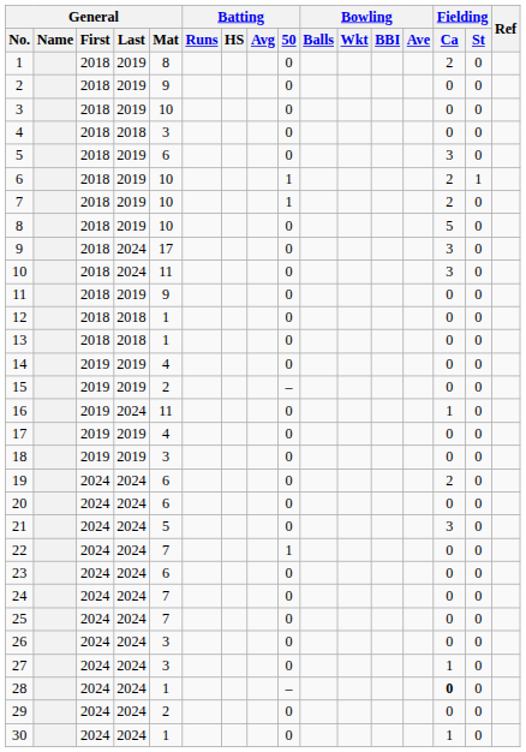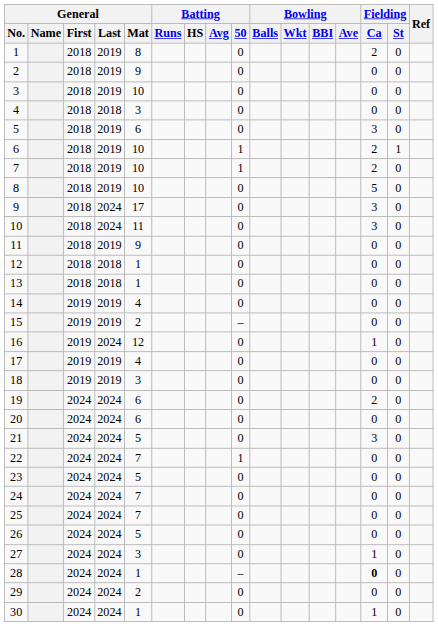 <table class="wikitable plainrowheaders sortable">
 <tr align="center">
 <th scope="col" colspan=5 class="unsortable">General</th>
 <th scope="col" colspan=4 class="unsortable"><a href='#'>Batting</a></th>
 <th scope="col" colspan=4 class="unsortable"><a href='#'>Bowling</a></th>
 <th scope="col" colspan=2 class="unsortable"><a href='#'>Fielding</a></th>
 <th scope="col" rowspan=2 class="unsortable">Ref</th>
 </tr>
 <tr align="center">
 <th scope="col">No.</th>
 <th scope="col">Name</th>
 <th scope="col">First</th>
 <th scope="col">Last</th>
 <th scope="col">Mat</th>
 <th scope="col"><a href='#'>Runs</a></th>
 <th scope="col">HS</th>
 <th scope="col"><a href='#'>Avg</a></th>
 <th scope="col"><a href='#'>50</a></th>
 <th scope="col"><a href='#'>Balls</a></th>
 <th scope="col"><a href='#'>Wkt</a></th>
 <th scope="col"><a href='#'>BBI</a></th>
 <th scope="col"><a href='#'>Ave</a></th>
 <th scope="col"><a href='#'>Ca</a></th>
 <th scope="col"><a href='#'>St</a></th>
 </tr>
 <tr align="center">
 <td>1</td>
 <th scope="row"></th>
 <td>2018</td>
 <td>2019</td>
 <td>8</td>
 <td></td>
 <td></td>
 <td></td>
 <td>0</td>
 <td></td>
 <td></td>
 <td></td>
 <td></td>
 <td>2</td>
 <td>0</td>
 <td></td>
 </tr>
 <tr align="center">
 <td>2</td>
 <th scope="row"></th>
 <td>2018</td>
 <td>2019</td>
 <td>9</td>
 <td></td>
 <td></td>
 <td></td>
 <td>0</td>
 <td></td>
 <td></td>
 <td></td>
 <td></td>
 <td>0</td>
 <td>0</td>
 <td></td>
 </tr>
 <tr align="center">
 <td>3</td>
 <th scope="row"></th>
 <td>2018</td>
 <td>2019</td>
 <td>10</td>
 <td></td>
 <td></td>
 <td></td>
 <td>0</td>
 <td></td>
 <td></td>
 <td></td>
 <td></td>
 <td>0</td>
 <td>0</td>
 <td></td>
 </tr>
 <tr align="center">
 <td>4</td>
 <th scope="row"></th>
 <td>2018</td>
 <td>2018</td>
 <td>3</td>
 <td></td>
 <td></td>
 <td></td>
 <td>0</td>
 <td></td>
 <td></td>
 <td></td>
 <td></td>
 <td>0</td>
 <td>0</td>
 <td></td>
 </tr>
 <tr align="center">
 <td>5</td>
 <th scope="row"></th>
 <td>2018</td>
 <td>2019</td>
 <td>6</td>
 <td></td>
 <td></td>
 <td></td>
 <td>0</td>
 <td></td>
 <td></td>
 <td></td>
 <td></td>
 <td>3</td>
 <td>0</td>
 <td></td>
 </tr>
 <tr align="center">
 <td>6</td>
 <th scope="row"></th>
 <td>2018</td>
 <td>2019</td>
 <td>10</td>
 <td></td>
 <td></td>
 <td></td>
 <td>1</td>
 <td></td>
 <td></td>
 <td></td>
 <td></td>
 <td>2</td>
 <td>1</td>
 <td></td>
 </tr>
 <tr align="center">
 <td>7</td>
 <th scope="row"></th>
 <td>2018</td>
 <td>2019</td>
 <td>10</td>
 <td></td>
 <td></td>
 <td></td>
 <td>1</td>
 <td></td>
 <td></td>
 <td></td>
 <td></td>
 <td>2</td>
 <td>0</td>
 <td></td>
 </tr>
 <tr align="center">
 <td>8</td>
 <th scope="row"></th>
 <td>2018</td>
 <td>2019</td>
 <td>10</td>
 <td></td>
 <td></td>
 <td></td>
 <td>0</td>
 <td></td>
 <td></td>
 <td></td>
 <td></td>
 <td>5</td>
 <td>0</td>
 <td></td>
 </tr>
 <tr align="center">
 <td>9</td>
 <th scope="row"></th>
 <td>2018</td>
 <td>2024</td>
 <td>17</td>
 <td></td>
 <td></td>
 <td></td>
 <td>0</td>
 <td></td>
 <td></td>
 <td></td>
 <td></td>
 <td>3</td>
 <td>0</td>
 <td></td>
 </tr>
 <tr align="center">
 <td>10</td>
 <th scope="row"></th>
 <td>2018</td>
 <td>2024</td>
 <td>11</td>
 <td></td>
 <td></td>
 <td></td>
 <td>0</td>
 <td></td>
 <td></td>
 <td></td>
 <td></td>
 <td>3</td>
 <td>0</td>
 <td></td>
 </tr>
 <tr align="center">
 <td>11</td>
 <th scope="row"></th>
 <td>2018</td>
 <td>2019</td>
 <td>9</td>
 <td></td>
 <td></td>
 <td></td>
 <td>0</td>
 <td></td>
 <td></td>
 <td></td>
 <td></td>
 <td>0</td>
 <td>0</td>
 <td></td>
 </tr>
 <tr align="center">
 <td>12</td>
 <th scope="row"></th>
 <td>2018</td>
 <td>2018</td>
 <td>1</td>
 <td></td>
 <td></td>
 <td></td>
 <td>0</td>
 <td></td>
 <td></td>
 <td></td>
 <td></td>
 <td>0</td>
 <td>0</td>
 <td></td>
 </tr>
 <tr align="center">
 <td>13</td>
 <th scope="row"></th>
 <td>2018</td>
 <td>2018</td>
 <td>1</td>
 <td></td>
 <td></td>
 <td></td>
 <td>0</td>
 <td></td>
 <td></td>
 <td></td>
 <td></td>
 <td>0</td>
 <td>0</td>
 <td></td>
 </tr>
 <tr align="center">
 <td>14</td>
 <th scope="row"></th>
 <td>2019</td>
 <td>2019</td>
 <td>4</td>
 <td></td>
 <td></td>
 <td></td>
 <td>0</td>
 <td></td>
 <td></td>
 <td></td>
 <td></td>
 <td>0</td>
 <td>0</td>
 <td></td>
 </tr>
 <tr align="center">
 <td>15</td>
 <th scope="row"></th>
 <td>2019</td>
 <td>2019</td>
 <td>2</td>
 <td></td>
 <td></td>
 <td></td>
 <td>–</td>
 <td></td>
 <td></td>
 <td></td>
 <td></td>
 <td>0</td>
 <td>0</td>
 <td></td>
 </tr>
 <tr align="center">
 <td>16</td>
 <th scope="row"></th>
 <td>2019</td>
 <td>2024</td>
-<td>11</td>
+<td>12</td>
 <td></td>
 <td></td>
 <td></td>
 <td>0</td>
 <td></td>
 <td></td>
 <td></td>
 <td></td>
 <td>1</td>
 <td>0</td>
 <td></td>
 </tr>
 <tr align="center">
 <td>17</td>
 <th scope="row"></th>
 <td>2019</td>
 <td>2019</td>
 <td>4</td>
 <td></td>
 <td></td>
 <td></td>
 <td>0</td>
 <td></td>
 <td></td>
 <td></td>
 <td></td>
 <td>0</td>
 <td>0</td>
 <td></td>
 </tr>
 <tr align="center">
 <td>18</td>
 <th scope="row"></th>
 <td>2019</td>
 <td>2019</td>
 <td>3</td>
 <td></td>
 <td></td>
 <td></td>
 <td>0</td>
 <td></td>
 <td></td>
 <td></td>
 <td></td>
 <td>0</td>
 <td>0</td>
 <td></td>
 </tr>
 <tr align="center">
 <td>19</td>
 <th scope="row"></th>
 <td>2024</td>
 <td>2024</td>
 <td>6</td>
 <td></td>
 <td></td>
 <td></td>
 <td>0</td>
 <td></td>
 <td></td>
 <td></td>
 <td></td>
 <td>2</td>
 <td>0</td>
 <td></td>
 </tr>
 <tr align="center">
 <td>20</td>
 <th scope="row"></th>
 <td>2024</td>
 <td>2024</td>
 <td>6</td>
 <td></td>
 <td></td>
 <td></td>
 <td>0</td>
 <td></td>
 <td></td>
 <td></td>
 <td></td>
 <td>0</td>
 <td>0</td>
 <td></td>
 </tr>
 <tr align="center">
 <td>21</td>
 <th scope="row"></th>
 <td>2024</td>
 <td>2024</td>
 <td>5</td>
 <td></td>
 <td></td>
 <td></td>
 <td>0</td>
 <td></td>
 <td></td>
 <td></td>
 <td></td>
 <td>3</td>
 <td>0</td>
 <td></td>
 </tr>
 <tr align="center">
 <td>22</td>
 <th scope="row"></th>
 <td>2024</td>
 <td>2024</td>
 <td>7</td>
 <td></td>
 <td></td>
 <td></td>
 <td>1</td>
 <td></td>
 <td></td>
 <td></td>
 <td></td>
 <td>0</td>
 <td>0</td>
 <td></td>
 </tr>
 <tr align="center">
 <td>23</td>
 <th scope="row"></th>
 <td>2024</td>
 <td>2024</td>
-<td>6</td>
+<td>5</td>
 <td></td>
 <td></td>
 <td></td>
 <td>0</td>
 <td></td>
 <td></td>
 <td></td>
 <td></td>
 <td>0</td>
 <td>0</td>
 <td></td>
 </tr>
 <tr align="center">
 <td>24</td>
 <th scope="row"></th>
 <td>2024</td>
 <td>2024</td>
 <td>7</td>
 <td></td>
 <td></td>
 <td></td>
 <td>0</td>
 <td></td>
 <td></td>
 <td></td>
 <td></td>
 <td>0</td>
 <td>0</td>
 <td></td>
 </tr>
 <tr align="center">
 <td>25</td>
 <th scope="row"></th>
 <td>2024</td>
 <td>2024</td>
 <td>7</td>
 <td></td>
 <td></td>
 <td></td>
 <td>0</td>
 <td></td>
 <td></td>
 <td></td>
 <td></td>
 <td>0</td>
 <td>0</td>
 <td></td>
 </tr>
 <tr align="center">
 <td>26</td>
 <th scope="row"></th>
 <td>2024</td>
 <td>2024</td>
-<td>3</td>
+<td>5</td>
 <td></td>
 <td></td>
 <td></td>
 <td>0</td>
 <td></td>
 <td></td>
 <td></td>
 <td></td>
 <td>0</td>
 <td>0</td>
 <td></td>
 </tr>
 <tr align="center">
 <td>27</td>
 <th scope="row"></th>
 <td>2024</td>
 <td>2024</td>
 <td>3</td>
 <td></td>
 <td></td>
 <td></td>
 <td>0</td>
 <td></td>
 <td></td>
 <td></td>
 <td></td>
 <td>1</td>
 <td>0</td>
 <td></td>
 </tr>
 <tr align="center">
 <td>28</td>
 <th scope="row"></th>
 <td>2024</td>
 <td>2024</td>
 <td>1</td>
 <td></td>
 <td></td>
 <td></td>
 <td>–</td>
 <td></td>
 <td></td>
 <td></td>
 <td></td>
 <td><strong>0</strong></td>
 <td>0</td>
 <td></td>
 </tr>
 <tr align="center">
 <td>29</td>
 <th scope="row"></th>
 <td>2024</td>
 <td>2024</td>
 <td>2</td>
 <td></td>
 <td></td>
 <td></td>
 <td>0</td>
 <td></td>
 <td></td>
 <td></td>
 <td></td>
 <td>0</td>
 <td>0</td>
 <td></td>
 </tr>
 <tr align="center">
 <td>30</td>
 <th scope="row"></th>
 <td>2024</td>
 <td>2024</td>
 <td>1</td>
 <td></td>
 <td></td>
 <td></td>
 <td>0</td>
 <td></td>
 <td></td>
 <td></td>
 <td></td>
 <td>1</td>
 <td>0</td>
 <td></td>
 </tr>
 </table>
